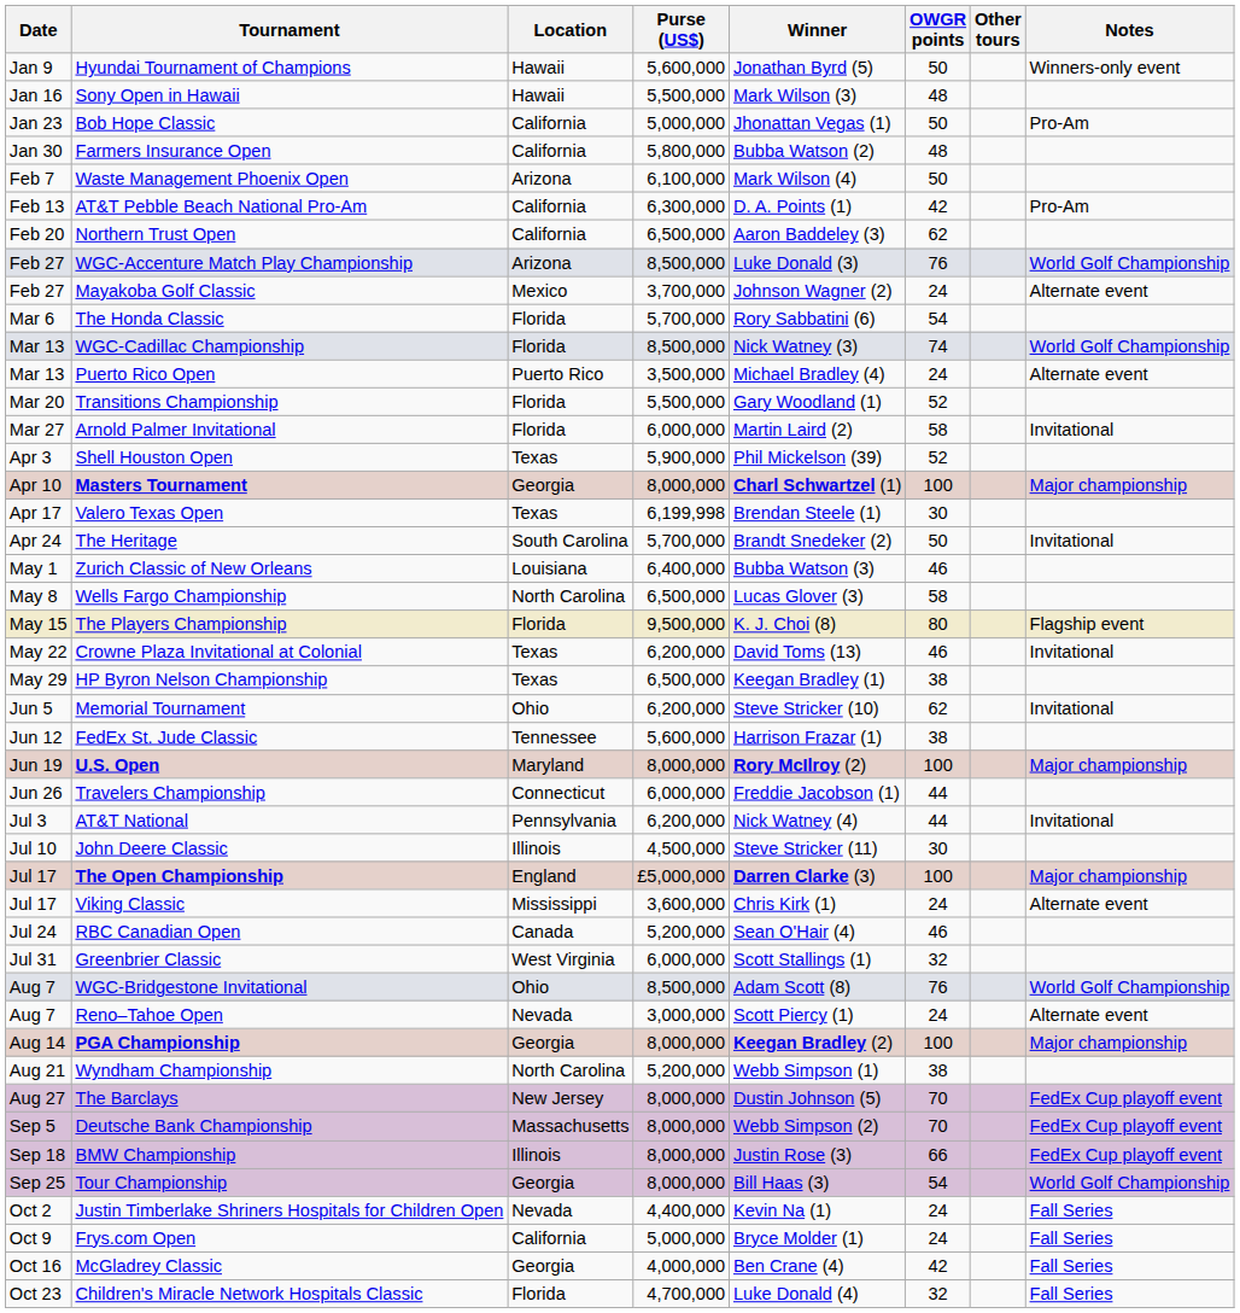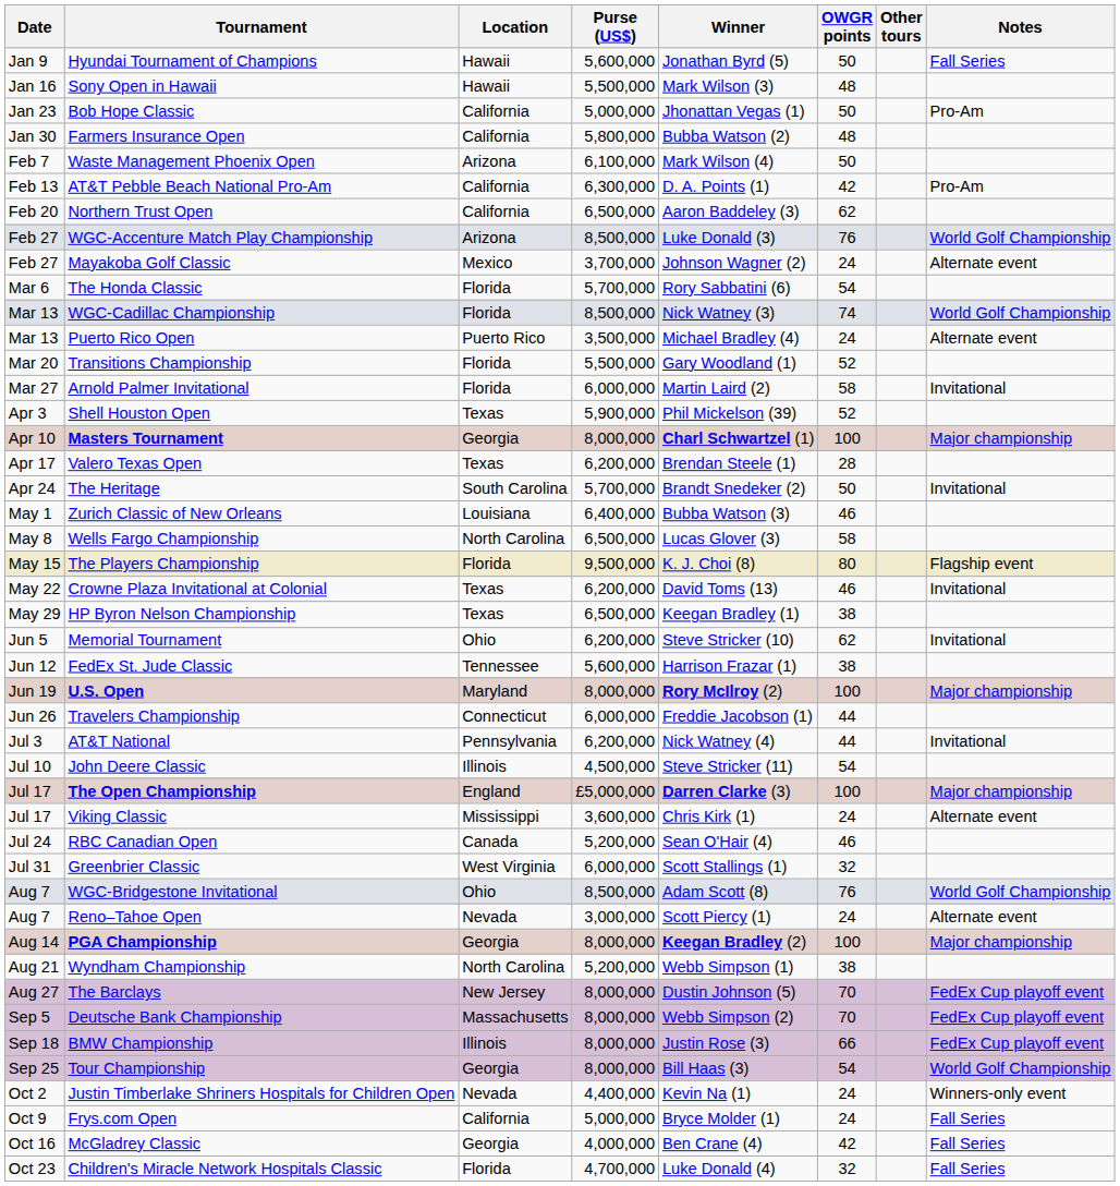 <table class="wikitable" style="font-size:95%">
 <tr>
 <th>Date</th>
 <th>Tournament</th>
 <th>Location</th>
 <th>Purse<br>(<a href='#'>US$</a>)</th>
 <th>Winner</th>
 <th><a href='#'>OWGR</a><br>points</th>
 <th>Other<br>tours</th>
 <th>Notes</th>
 </tr>
 <tr>
 <td>Jan 9</td>
 <td><a href='#'>Hyundai Tournament of Champions</a></td>
 <td>Hawaii</td>
 <td align=right>5,600,000</td>
 <td> <a href='#'>Jonathan Byrd</a> (5)</td>
 <td align=center>50</td>
 <td></td>
-<td>Winners-only event</td>
+<td><a href='#'>Fall Series</a></td>
 </tr>
 <tr>
 <td>Jan 16</td>
 <td><a href='#'>Sony Open in Hawaii</a></td>
 <td>Hawaii</td>
 <td align=right>5,500,000</td>
 <td> <a href='#'>Mark Wilson</a> (3)</td>
 <td align=center>48</td>
 <td></td>
 <td></td>
 </tr>
 <tr>
 <td>Jan 23</td>
 <td><a href='#'>Bob Hope Classic</a></td>
 <td>California</td>
 <td align=right>5,000,000</td>
 <td> <a href='#'>Jhonattan Vegas</a> (1)</td>
 <td align=center>50</td>
 <td></td>
 <td>Pro-Am</td>
 </tr>
 <tr>
 <td>Jan 30</td>
 <td><a href='#'>Farmers Insurance Open</a></td>
 <td>California</td>
 <td align=right>5,800,000</td>
 <td> <a href='#'>Bubba Watson</a> (2)</td>
 <td align=center>48</td>
 <td></td>
 <td></td>
 </tr>
 <tr>
 <td>Feb 7</td>
 <td><a href='#'>Waste Management Phoenix Open</a></td>
 <td>Arizona</td>
 <td align=right>6,100,000</td>
 <td> <a href='#'>Mark Wilson</a> (4)</td>
 <td align=center>50</td>
 <td></td>
 <td></td>
 </tr>
 <tr>
 <td>Feb 13</td>
 <td><a href='#'>AT&T Pebble Beach National Pro-Am</a></td>
 <td>California</td>
 <td align=right>6,300,000</td>
 <td> <a href='#'>D. A. Points</a> (1)</td>
 <td align=center>42</td>
 <td></td>
 <td>Pro-Am</td>
 </tr>
 <tr>
 <td>Feb 20</td>
 <td><a href='#'>Northern Trust Open</a></td>
 <td>California</td>
 <td align=right>6,500,000</td>
 <td> <a href='#'>Aaron Baddeley</a> (3)</td>
 <td align=center>62</td>
 <td></td>
 <td></td>
 </tr>
 <tr style="background:#dfe2e9;">
 <td>Feb 27</td>
 <td><a href='#'>WGC-Accenture Match Play Championship</a></td>
 <td>Arizona</td>
 <td align=right>8,500,000</td>
 <td> <a href='#'>Luke Donald</a> (3)</td>
 <td align=center>76</td>
 <td></td>
 <td><a href='#'>World Golf Championship</a></td>
 </tr>
 <tr>
 <td>Feb 27</td>
 <td><a href='#'>Mayakoba Golf Classic</a></td>
 <td>Mexico</td>
 <td align=right>3,700,000</td>
 <td> <a href='#'>Johnson Wagner</a> (2)</td>
 <td align=center>24</td>
 <td></td>
 <td>Alternate event</td>
 </tr>
 <tr>
 <td>Mar 6</td>
 <td><a href='#'>The Honda Classic</a></td>
 <td>Florida</td>
 <td align=right>5,700,000</td>
 <td> <a href='#'>Rory Sabbatini</a> (6)</td>
 <td align=center>54</td>
 <td></td>
 <td></td>
 </tr>
 <tr style="background:#dfe2e9;">
 <td>Mar 13</td>
 <td><a href='#'>WGC-Cadillac Championship</a></td>
 <td>Florida</td>
 <td align=right>8,500,000</td>
 <td> <a href='#'>Nick Watney</a> (3)</td>
 <td align=center>74</td>
 <td></td>
 <td><a href='#'>World Golf Championship</a></td>
 </tr>
 <tr>
 <td>Mar 13</td>
 <td><a href='#'>Puerto Rico Open</a></td>
 <td>Puerto Rico</td>
 <td align=right>3,500,000</td>
 <td> <a href='#'>Michael Bradley</a> (4)</td>
 <td align=center>24</td>
 <td></td>
 <td>Alternate event</td>
 </tr>
 <tr>
 <td>Mar 20</td>
 <td><a href='#'>Transitions Championship</a></td>
 <td>Florida</td>
 <td align=right>5,500,000</td>
 <td> <a href='#'>Gary Woodland</a> (1)</td>
 <td align=center>52</td>
 <td></td>
 <td></td>
 </tr>
 <tr>
 <td>Mar 27</td>
 <td><a href='#'>Arnold Palmer Invitational</a></td>
 <td>Florida</td>
 <td align=right>6,000,000</td>
 <td> <a href='#'>Martin Laird</a> (2)</td>
 <td align=center>58</td>
 <td></td>
 <td>Invitational</td>
 </tr>
 <tr>
 <td>Apr 3</td>
 <td><a href='#'>Shell Houston Open</a></td>
 <td>Texas</td>
 <td align=right>5,900,000</td>
 <td> <a href='#'>Phil Mickelson</a> (39)</td>
 <td align=center>52</td>
 <td></td>
 <td></td>
 </tr>
 <tr style="background:#e5d1cb;">
 <td>Apr 10</td>
 <td><strong><a href='#'>Masters Tournament</a></strong></td>
 <td>Georgia</td>
 <td align=right>8,000,000</td>
 <td> <strong><a href='#'>Charl Schwartzel</a></strong> (1)</td>
 <td align=center>100</td>
 <td></td>
 <td><a href='#'>Major championship</a></td>
 </tr>
 <tr>
 <td>Apr 17</td>
 <td><a href='#'>Valero Texas Open</a></td>
 <td>Texas</td>
-<td align=right>6,199,998</td>
+<td align=right>6,200,000</td>
 <td> <a href='#'>Brendan Steele</a> (1)</td>
-<td align=center>30</td>
+<td align=center>28</td>
 <td></td>
 <td></td>
 </tr>
 <tr>
 <td>Apr 24</td>
 <td><a href='#'>The Heritage</a></td>
 <td>South Carolina</td>
 <td align=right>5,700,000</td>
 <td> <a href='#'>Brandt Snedeker</a> (2)</td>
 <td align=center>50</td>
 <td></td>
 <td>Invitational</td>
 </tr>
 <tr>
 <td>May 1</td>
 <td><a href='#'>Zurich Classic of New Orleans</a></td>
 <td>Louisiana</td>
 <td align=right>6,400,000</td>
 <td> <a href='#'>Bubba Watson</a> (3)</td>
 <td align=center>46</td>
 <td></td>
 <td></td>
 </tr>
 <tr>
 <td>May 8</td>
 <td><a href='#'>Wells Fargo Championship</a></td>
 <td>North Carolina</td>
 <td align=right>6,500,000</td>
 <td> <a href='#'>Lucas Glover</a> (3)</td>
 <td align=center>58</td>
 <td></td>
 <td></td>
 </tr>
 <tr style="background:#f2ecce;">
 <td>May 15</td>
 <td><a href='#'>The Players Championship</a></td>
 <td>Florida</td>
 <td align=right>9,500,000</td>
 <td> <a href='#'>K. J. Choi</a> (8)</td>
 <td align=center>80</td>
 <td></td>
 <td>Flagship event</td>
 </tr>
 <tr>
 <td>May 22</td>
 <td><a href='#'>Crowne Plaza Invitational at Colonial</a></td>
 <td>Texas</td>
 <td align=right>6,200,000</td>
 <td> <a href='#'>David Toms</a> (13)</td>
 <td align=center>46</td>
 <td></td>
 <td>Invitational</td>
 </tr>
 <tr>
 <td>May 29</td>
 <td><a href='#'>HP Byron Nelson Championship</a></td>
 <td>Texas</td>
 <td align=right>6,500,000</td>
 <td> <a href='#'>Keegan Bradley</a> (1)</td>
 <td align=center>38</td>
 <td></td>
 <td></td>
 </tr>
 <tr>
 <td>Jun 5</td>
 <td><a href='#'>Memorial Tournament</a></td>
 <td>Ohio</td>
 <td align=right>6,200,000</td>
 <td> <a href='#'>Steve Stricker</a> (10)</td>
 <td align=center>62</td>
 <td></td>
 <td>Invitational</td>
 </tr>
 <tr>
 <td>Jun 12</td>
 <td><a href='#'>FedEx St. Jude Classic</a></td>
 <td>Tennessee</td>
 <td align=right>5,600,000</td>
 <td> <a href='#'>Harrison Frazar</a> (1)</td>
 <td align=center>38</td>
 <td></td>
 <td></td>
 </tr>
 <tr style="background:#e5d1cb;">
 <td>Jun 19</td>
 <td><strong><a href='#'>U.S. Open</a></strong></td>
 <td>Maryland</td>
 <td align=right>8,000,000</td>
 <td> <strong><a href='#'>Rory McIlroy</a></strong> (2)</td>
 <td align=center>100</td>
 <td></td>
 <td><a href='#'>Major championship</a></td>
 </tr>
 <tr>
 <td>Jun 26</td>
 <td><a href='#'>Travelers Championship</a></td>
 <td>Connecticut</td>
 <td align=right>6,000,000</td>
 <td> <a href='#'>Freddie Jacobson</a> (1)</td>
 <td align=center>44</td>
 <td></td>
 <td></td>
 </tr>
 <tr>
 <td>Jul 3</td>
 <td><a href='#'>AT&T National</a></td>
 <td>Pennsylvania</td>
 <td align=right>6,200,000</td>
 <td> <a href='#'>Nick Watney</a> (4)</td>
 <td align=center>44</td>
 <td></td>
 <td>Invitational</td>
 </tr>
 <tr>
 <td>Jul 10</td>
 <td><a href='#'>John Deere Classic</a></td>
 <td>Illinois</td>
 <td align=right>4,500,000</td>
 <td> <a href='#'>Steve Stricker</a> (11)</td>
-<td align=center>30</td>
+<td align=center>54</td>
 <td></td>
 <td></td>
 </tr>
 <tr style="background:#e5d1cb;">
 <td>Jul 17</td>
 <td><strong><a href='#'>The Open Championship</a></strong></td>
 <td>England</td>
 <td align=right>£5,000,000</td>
 <td> <strong><a href='#'>Darren Clarke</a></strong> (3)</td>
 <td align=center>100</td>
 <td></td>
 <td><a href='#'>Major championship</a></td>
 </tr>
 <tr>
 <td>Jul 17</td>
 <td><a href='#'>Viking Classic</a></td>
 <td>Mississippi</td>
 <td align=right>3,600,000</td>
 <td> <a href='#'>Chris Kirk</a> (1)</td>
 <td align=center>24</td>
 <td></td>
 <td>Alternate event</td>
 </tr>
 <tr>
 <td>Jul 24</td>
 <td><a href='#'>RBC Canadian Open</a></td>
 <td>Canada</td>
 <td align=right>5,200,000</td>
 <td> <a href='#'>Sean O'Hair</a> (4)</td>
 <td align=center>46</td>
 <td></td>
 <td></td>
 </tr>
 <tr>
 <td>Jul 31</td>
 <td><a href='#'>Greenbrier Classic</a></td>
 <td>West Virginia</td>
 <td align=right>6,000,000</td>
 <td> <a href='#'>Scott Stallings</a> (1)</td>
 <td align=center>32</td>
 <td></td>
 <td></td>
 </tr>
 <tr style="background:#dfe2e9;">
 <td>Aug 7</td>
 <td><a href='#'>WGC-Bridgestone Invitational</a></td>
 <td>Ohio</td>
 <td align=right>8,500,000</td>
 <td> <a href='#'>Adam Scott</a> (8)</td>
 <td align=center>76</td>
 <td></td>
 <td><a href='#'>World Golf Championship</a></td>
 </tr>
 <tr>
 <td>Aug 7</td>
 <td><a href='#'>Reno–Tahoe Open</a></td>
 <td>Nevada</td>
 <td align=right>3,000,000</td>
 <td> <a href='#'>Scott Piercy</a> (1)</td>
 <td align=center>24</td>
 <td></td>
 <td>Alternate event</td>
 </tr>
 <tr style="background:#e5d1cb;">
 <td>Aug 14</td>
 <td><strong><a href='#'>PGA Championship</a></strong></td>
 <td>Georgia</td>
 <td align=right>8,000,000</td>
 <td> <strong><a href='#'>Keegan Bradley</a></strong> (2)</td>
 <td align=center>100</td>
 <td></td>
 <td><a href='#'>Major championship</a></td>
 </tr>
 <tr>
 <td>Aug 21</td>
 <td><a href='#'>Wyndham Championship</a></td>
 <td>North Carolina</td>
 <td align=right>5,200,000</td>
 <td> <a href='#'>Webb Simpson</a> (1)</td>
 <td align=center>38</td>
 <td></td>
 <td></td>
 </tr>
 <tr style="background:thistle;">
 <td>Aug 27</td>
 <td><a href='#'>The Barclays</a></td>
 <td>New Jersey</td>
 <td align=right>8,000,000</td>
 <td> <a href='#'>Dustin Johnson</a> (5)</td>
 <td align=center>70</td>
 <td></td>
 <td><a href='#'>FedEx Cup playoff event</a></td>
 </tr>
 <tr style="background:thistle;">
 <td>Sep 5</td>
 <td><a href='#'>Deutsche Bank Championship</a></td>
 <td>Massachusetts</td>
 <td align=right>8,000,000</td>
 <td> <a href='#'>Webb Simpson</a> (2)</td>
 <td align=center>70</td>
 <td></td>
 <td><a href='#'>FedEx Cup playoff event</a></td>
 </tr>
 <tr style="background:thistle;">
 <td>Sep 18</td>
 <td><a href='#'>BMW Championship</a></td>
 <td>Illinois</td>
 <td align=right>8,000,000</td>
 <td> <a href='#'>Justin Rose</a> (3)</td>
 <td align=center>66</td>
 <td></td>
 <td><a href='#'>FedEx Cup playoff event</a></td>
 </tr>
 <tr style="background:thistle;">
 <td>Sep 25</td>
 <td><a href='#'>Tour Championship</a></td>
 <td>Georgia</td>
 <td align=right>8,000,000</td>
 <td> <a href='#'>Bill Haas</a> (3)</td>
 <td align=center>54</td>
 <td></td>
 <td><a href='#'>World Golf Championship</a></td>
 </tr>
 <tr>
 <td>Oct 2</td>
 <td><a href='#'>Justin Timberlake Shriners Hospitals for Children Open</a></td>
 <td>Nevada</td>
 <td align=right>4,400,000</td>
 <td> <a href='#'>Kevin Na</a> (1)</td>
 <td align=center>24</td>
 <td></td>
-<td><a href='#'>Fall Series</a></td>
+<td>Winners-only event</td>
 </tr>
 <tr>
 <td>Oct 9</td>
 <td><a href='#'>Frys.com Open</a></td>
 <td>California</td>
 <td align=right>5,000,000</td>
 <td> <a href='#'>Bryce Molder</a> (1)</td>
 <td align=center>24</td>
 <td></td>
 <td><a href='#'>Fall Series</a></td>
 </tr>
 <tr>
 <td>Oct 16</td>
 <td><a href='#'>McGladrey Classic</a></td>
 <td>Georgia</td>
 <td align=right>4,000,000</td>
 <td> <a href='#'>Ben Crane</a> (4)</td>
 <td align=center>42</td>
 <td></td>
 <td><a href='#'>Fall Series</a></td>
 </tr>
 <tr>
 <td>Oct 23</td>
 <td><a href='#'>Children's Miracle Network Hospitals Classic</a></td>
 <td>Florida</td>
 <td align=right>4,700,000</td>
 <td> <a href='#'>Luke Donald</a> (4)</td>
 <td align=center>32</td>
 <td></td>
 <td><a href='#'>Fall Series</a></td>
 </tr>
 </table>
